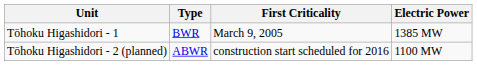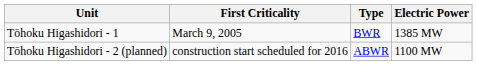 <table class="wikitable">
 <tr>
 <th>Unit</th>
+<th>First Criticality</th>
 <th>Type</th>
-<th>First Criticality</th>
 <th>Electric Power</th>
 </tr>
 <tr>
 <td>Tōhoku Higashidori - 1</td>
+<td>March 9, 2005</td>
 <td><a href='#'>BWR</a></td>
-<td>March 9, 2005</td>
 <td>1385 MW</td>
 </tr>
 <tr>
 <td>Tōhoku Higashidori - 2 (planned)</td>
+<td>construction start scheduled for 2016</td>
 <td><a href='#'>ABWR</a></td>
-<td>construction start scheduled for 2016</td>
 <td>1100 MW</td>
 </tr>
 </table>
